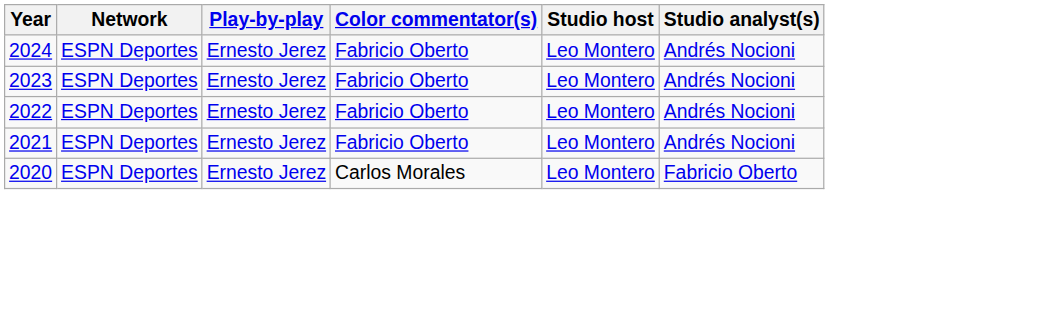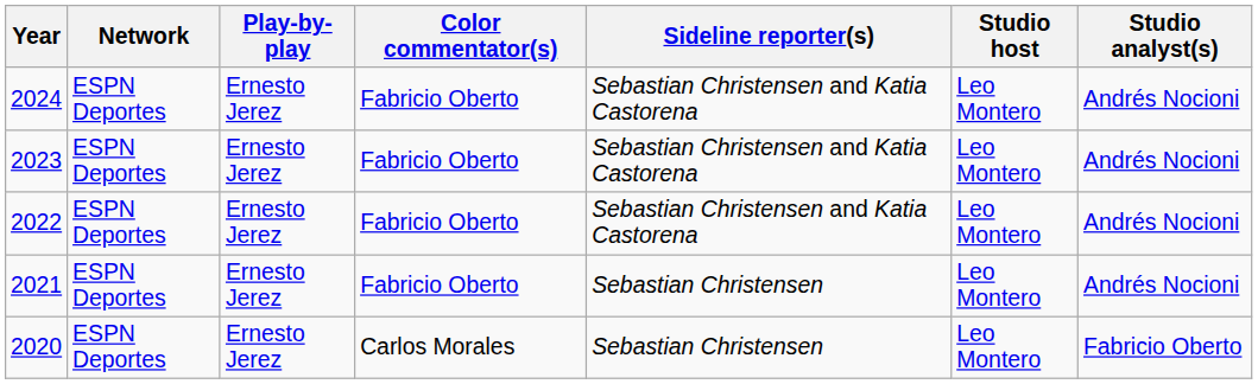 <table class=wikitable>
 <tr>
 <th>Year</th>
 <th>Network</th>
 <th><a href='#'>Play-by-play</a></th>
 <th><a href='#'>Color commentator(s)</a></th>
+<th><a href='#'>Sideline reporter</a>(s)</th>
 <th>Studio host</th>
 <th>Studio analyst(s)</th>
 </tr>
 <tr>
 <td><a href='#'>2024</a></td>
 <td><a href='#'>ESPN Deportes</a></td>
 <td><a href='#'>Ernesto Jerez</a></td>
 <td><a href='#'>Fabricio Oberto</a></td>
+<td><em>Sebastian Christensen</em> and <em>Katia Castorena</em></td>
 <td><a href='#'>Leo Montero</a></td>
 <td><a href='#'>Andrés Nocioni</a></td>
 </tr>
 <tr>
 <td><a href='#'>2023</a></td>
 <td><a href='#'>ESPN Deportes</a></td>
 <td><a href='#'>Ernesto Jerez</a></td>
 <td><a href='#'>Fabricio Oberto</a></td>
+<td><em>Sebastian Christensen</em> and <em>Katia Castorena</em></td>
 <td><a href='#'>Leo Montero</a></td>
 <td><a href='#'>Andrés Nocioni</a></td>
 </tr>
 <tr>
 <td><a href='#'>2022</a></td>
 <td><a href='#'>ESPN Deportes</a></td>
 <td><a href='#'>Ernesto Jerez</a></td>
 <td><a href='#'>Fabricio Oberto</a></td>
+<td><em>Sebastian Christensen</em> and <em>Katia Castorena</em></td>
 <td><a href='#'>Leo Montero</a></td>
 <td><a href='#'>Andrés Nocioni</a></td>
 </tr>
 <tr>
 <td><a href='#'>2021</a></td>
 <td><a href='#'>ESPN Deportes</a></td>
 <td><a href='#'>Ernesto Jerez</a></td>
 <td><a href='#'>Fabricio Oberto</a></td>
+<td><em>Sebastian Christensen</em></td>
 <td><a href='#'>Leo Montero</a></td>
 <td><a href='#'>Andrés Nocioni</a></td>
 </tr>
 <tr>
 <td><a href='#'>2020</a></td>
 <td><a href='#'>ESPN Deportes</a></td>
 <td><a href='#'>Ernesto Jerez</a></td>
 <td>Carlos Morales</td>
+<td><em>Sebastian Christensen</em></td>
 <td><a href='#'>Leo Montero</a></td>
 <td><a href='#'>Fabricio Oberto</a></td>
 </tr>
 </table>
